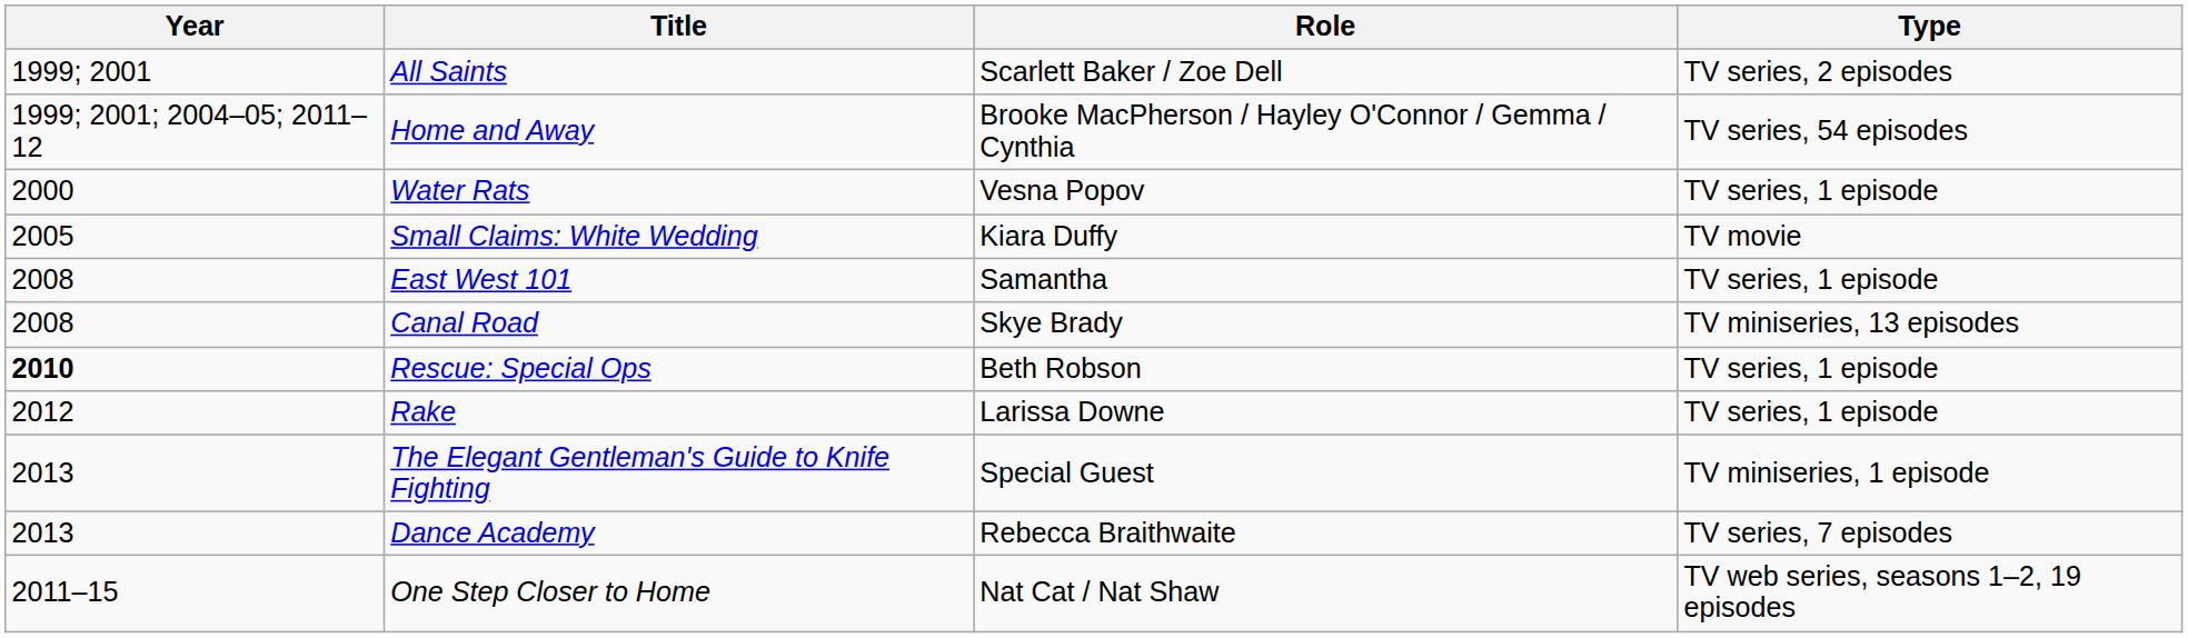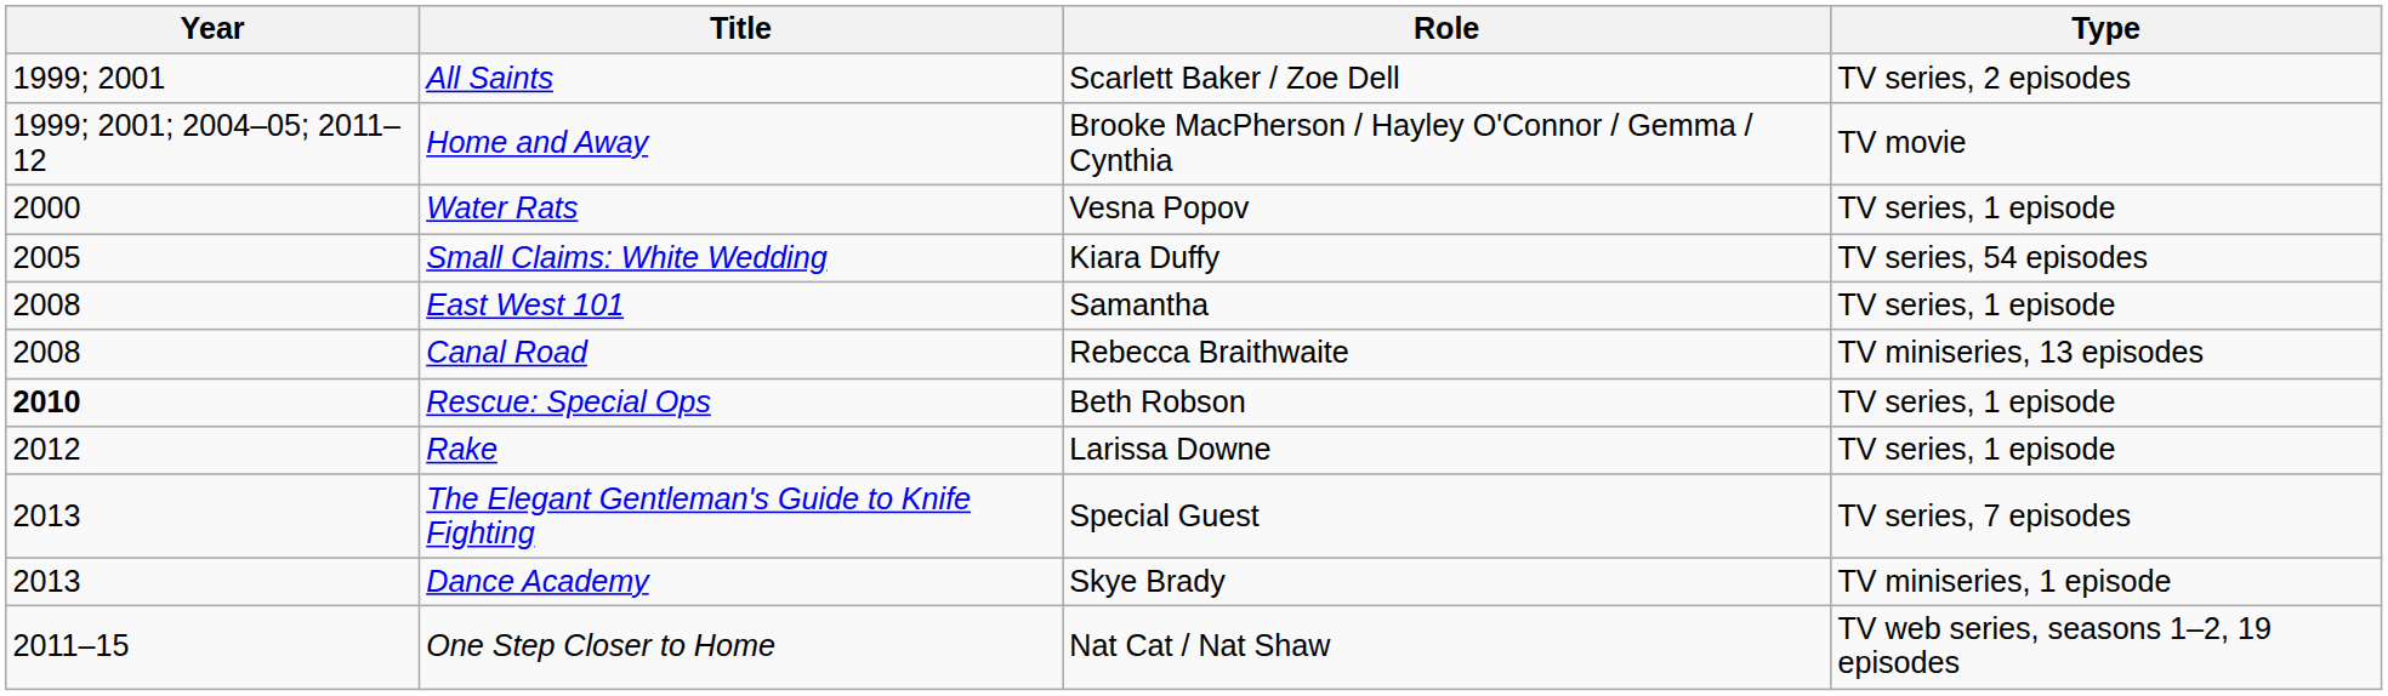 <table class="wikitable">
 <tr>
 <th>Year</th>
 <th>Title</th>
 <th>Role</th>
 <th>Type</th>
 </tr>
 <tr>
 <td>1999; 2001</td>
 <td><em><a href='#'>All Saints</a></em></td>
 <td>Scarlett Baker / Zoe Dell</td>
 <td>TV series, 2 episodes</td>
 </tr>
 <tr>
 <td>1999; 2001; 2004–05; 2011–12</td>
 <td><em><a href='#'>Home and Away</a></em></td>
 <td>Brooke MacPherson / Hayley O'Connor / Gemma / Cynthia</td>
-<td>TV series, 54 episodes</td>
+<td>TV movie</td>
 </tr>
 <tr>
 <td>2000</td>
 <td><em><a href='#'>Water Rats</a></em></td>
 <td>Vesna Popov</td>
 <td>TV series, 1 episode</td>
 </tr>
 <tr>
 <td>2005</td>
 <td><em><a href='#'>Small Claims: White Wedding</a></em></td>
 <td>Kiara Duffy</td>
-<td>TV movie</td>
+<td>TV series, 54 episodes</td>
 </tr>
 <tr>
 <td>2008</td>
 <td><em><a href='#'>East West 101</a></em></td>
 <td>Samantha</td>
 <td>TV series, 1 episode</td>
 </tr>
 <tr>
 <td>2008</td>
 <td><em><a href='#'>Canal Road</a></em></td>
-<td>Skye Brady</td>
+<td>Rebecca Braithwaite</td>
 <td>TV miniseries, 13 episodes</td>
 </tr>
 <tr>
 <td><strong>2010</strong></td>
 <td><em><a href='#'>Rescue: Special Ops</a></em></td>
 <td>Beth Robson</td>
 <td>TV series, 1 episode</td>
 </tr>
 <tr>
 <td>2012</td>
 <td><em><a href='#'>Rake</a></em></td>
 <td>Larissa Downe</td>
 <td>TV series, 1 episode</td>
 </tr>
 <tr>
 <td>2013</td>
 <td><em><a href='#'>The Elegant Gentleman's Guide to Knife Fighting</a></em></td>
 <td>Special Guest</td>
-<td>TV miniseries, 1 episode</td>
+<td>TV series, 7 episodes</td>
 </tr>
 <tr>
 <td>2013</td>
 <td><em><a href='#'>Dance Academy</a></em></td>
-<td>Rebecca Braithwaite</td>
-<td>TV series, 7 episodes</td>
+<td>Skye Brady</td>
+<td>TV miniseries, 1 episode</td>
 </tr>
 <tr>
 <td>2011–15</td>
 <td><em>One Step Closer to Home</em></td>
 <td>Nat Cat / Nat Shaw</td>
 <td>TV web series, seasons 1–2, 19 episodes</td>
 </tr>
 </table>
